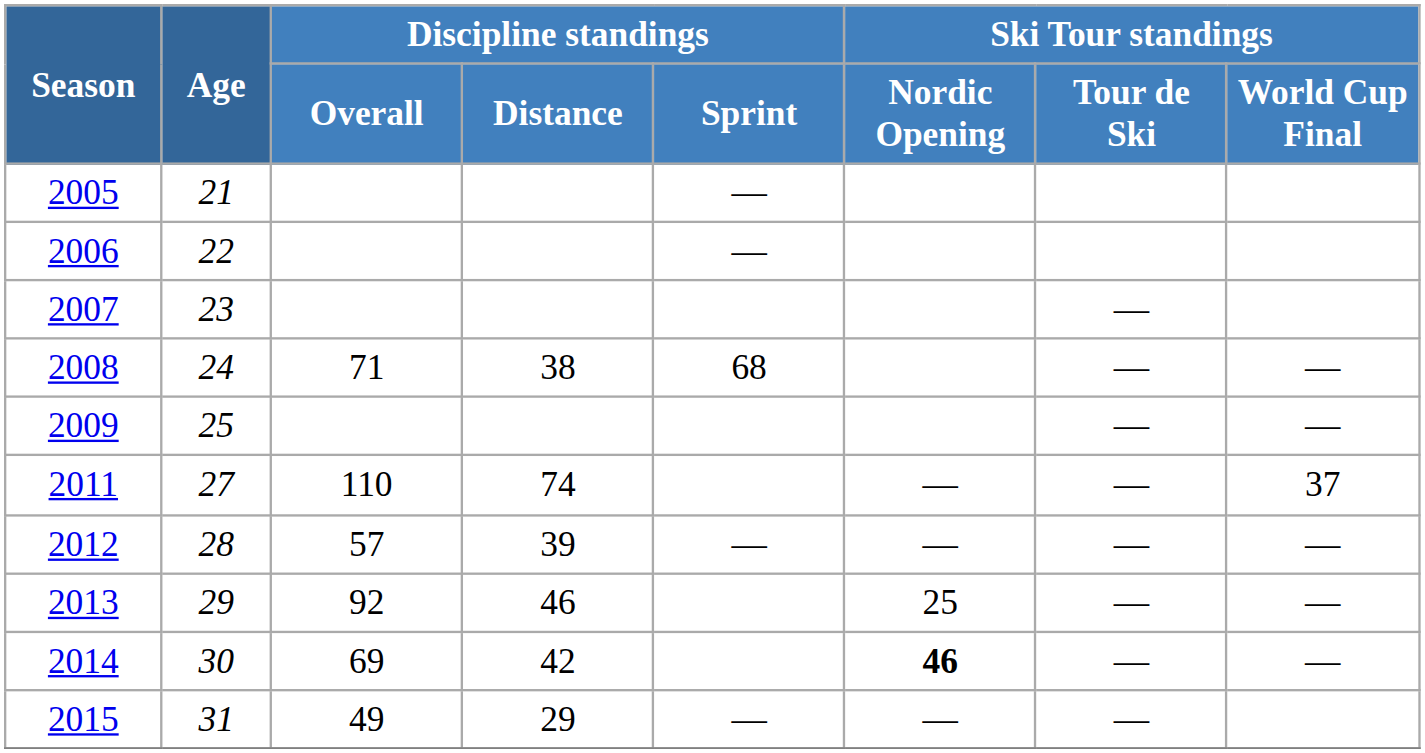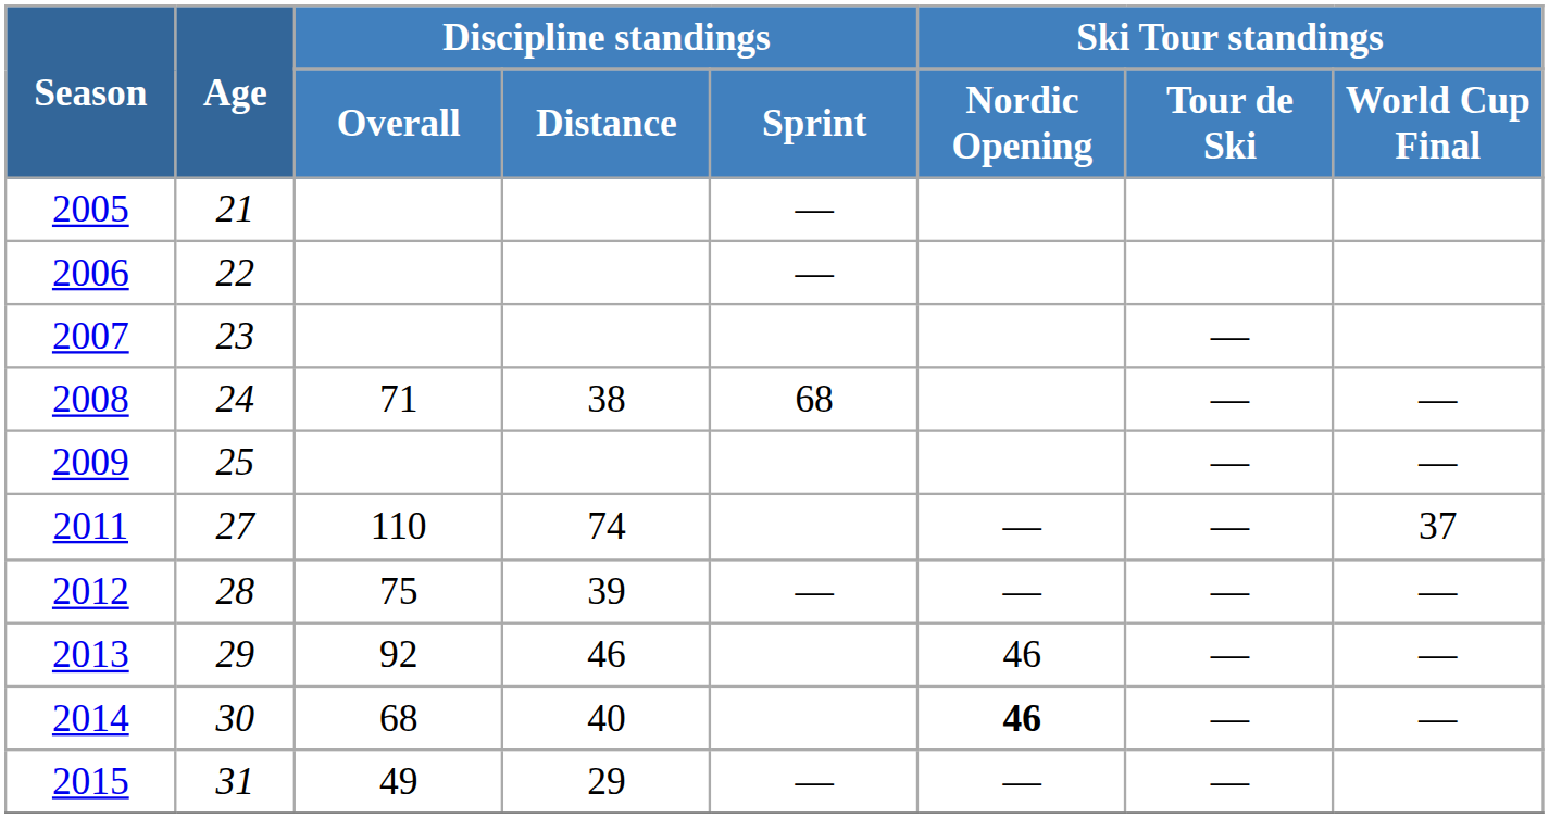 <table class="wikitable" style="font-size:95%; text-align:center; border:grey solid 1px; border-collapse:collapse; background:#ffffff;">
 <tr>
 <th style="background-color:#369; color:white; width:60px;" rowspan="2"> Season </th>
 <th style="background-color:#369; color:white; width:40px;" rowspan="2"> Age </th>
 <th style="background-color:#4180be; color:white;" colspan="3">Discipline standings</th>
 <th style="background-color:#4180be; color:white;" colspan="3">Ski Tour standings</th>
 </tr>
 <tr>
 <th style="background-color:#4180be; color:white; width:75px;">Overall</th>
 <th style="background-color:#4180be; color:white; width:75px;">Distance</th>
 <th style="background-color:#4180be; color:white; width:75px;">Sprint</th>
 <th style="background-color:#4180be; color:white; width:75px;">Nordic<br>Opening</th>
 <th style="background-color:#4180be; color:white; width:75px;">Tour de<br>Ski</th>
 <th style="background-color:#4180be; color:white; width:75px;">World Cup<br>Final</th>
 </tr>
 <tr>
 <td><a href='#'>2005</a></td>
 <td><em>21</em></td>
 <td></td>
 <td></td>
 <td>—</td>
 <td></td>
 <td></td>
 <td></td>
 </tr>
 <tr>
 <td><a href='#'>2006</a></td>
 <td><em>22</em></td>
 <td></td>
 <td></td>
 <td>—</td>
 <td></td>
 <td></td>
 <td></td>
 </tr>
 <tr>
 <td><a href='#'>2007</a></td>
 <td><em>23</em></td>
 <td></td>
 <td></td>
 <td></td>
 <td></td>
 <td>—</td>
 <td></td>
 </tr>
 <tr>
 <td><a href='#'>2008</a></td>
 <td><em>24</em></td>
 <td>71</td>
 <td>38</td>
 <td>68</td>
 <td></td>
 <td>—</td>
 <td>—</td>
 </tr>
 <tr>
 <td><a href='#'>2009</a></td>
 <td><em>25</em></td>
 <td></td>
 <td></td>
 <td></td>
 <td></td>
 <td>—</td>
 <td>—</td>
 </tr>
 <tr>
 <td><a href='#'>2011</a></td>
 <td><em>27</em></td>
 <td>110</td>
 <td>74</td>
 <td></td>
 <td>—</td>
 <td>—</td>
 <td>37</td>
 </tr>
 <tr>
 <td><a href='#'>2012</a></td>
 <td><em>28</em></td>
-<td>57</td>
+<td>75</td>
 <td>39</td>
 <td>—</td>
 <td>—</td>
 <td>—</td>
 <td>—</td>
 </tr>
 <tr>
 <td><a href='#'>2013</a></td>
 <td><em>29</em></td>
 <td>92</td>
 <td>46</td>
 <td></td>
-<td>25</td>
+<td>46</td>
 <td>—</td>
 <td>—</td>
 </tr>
 <tr>
 <td><a href='#'>2014</a></td>
 <td><em>30</em></td>
-<td>69</td>
-<td>42</td>
+<td>68</td>
+<td>40</td>
 <td></td>
 <td><strong>46</strong></td>
 <td>—</td>
 <td>—</td>
 </tr>
 <tr>
 <td><a href='#'>2015</a></td>
 <td><em>31</em></td>
 <td>49</td>
 <td>29</td>
 <td>—</td>
 <td>—</td>
 <td>—</td>
 <td></td>
 </tr>
 <tr>
 </tr>
 </table>
